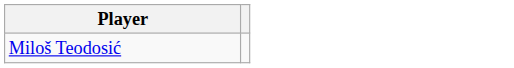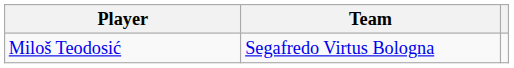 <table class="wikitable" style="text-align: center;">
 <tr>
 <th style="width:200px;">Player</th>
+<th style="width:220px;">Team</th>
 <th></th>
 </tr>
 <tr>
 <td align=left> <a href='#'>Miloš Teodosić</a></td>
+<td align=left> <a href='#'>Segafredo Virtus Bologna</a></td>
 <td></td>
 </tr>
 </table>
